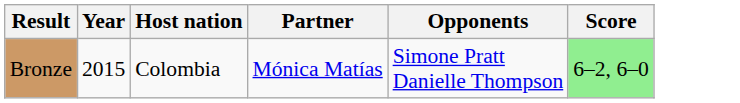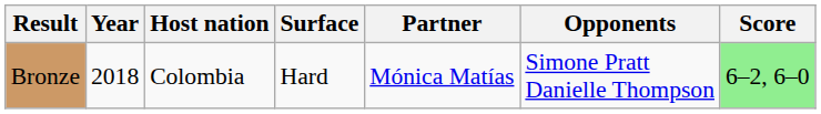 <table class="sortable wikitable">
 <tr>
 <th>Result</th>
 <th>Year</th>
 <th>Host nation</th>
+<th>Surface</th>
 <th>Partner</th>
 <th>Opponents</th>
 <th>Score</th>
 </tr>
 <tr>
 <td bgcolor=cc9966>Bronze</td>
-<td>2015</td>
+<td>2018</td>
 <td>Colombia</td>
+<td>Hard</td>
 <td> <a href='#'>Mónica Matías</a></td>
 <td> <a href='#'>Simone Pratt</a> <br>  <a href='#'>Danielle Thompson</a></td>
 <td style="background: lightgreen;">6–2, 6–0</td>
 </tr>
 </table>
